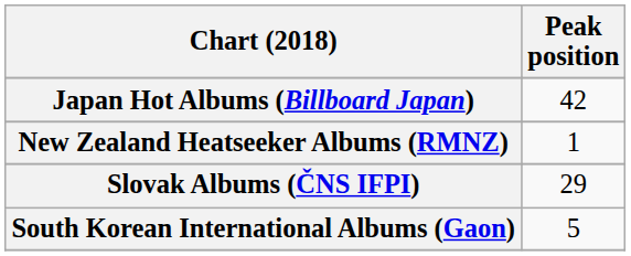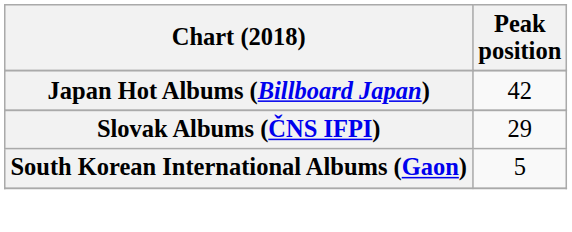 <table class="wikitable sortable plainrowheaders" style="text-align:center">
 <tr>
 <th scope="col">Chart (2018)</th>
 <th scope="col">Peak<br> position</th>
 </tr>
 <tr>
 </tr>
 <tr>
 </tr>
 <tr>
 </tr>
 <tr>
 </tr>
 <tr>
 </tr>
 <tr>
 </tr>
 <tr>
 </tr>
 <tr>
 </tr>
 <tr>
 </tr>
 <tr>
 </tr>
 <tr>
 <th scope="row">Japan Hot Albums (<em><a href='#'>Billboard Japan</a></em>)</th>
 <td>42</td>
 </tr>
 <tr>
 </tr>
 <tr>
-<th scope="row">New Zealand Heatseeker Albums (<a href='#'>RMNZ</a>)</th>
-<td>1</td>
-</tr>
-<tr>
 </tr>
 <tr>
 </tr>
 <tr>
 <th scope="row">Slovak Albums (<a href='#'>ČNS IFPI</a>)</th>
 <td>29</td>
 </tr>
 <tr>
 <th scope="row">South Korean International Albums (<a href='#'>Gaon</a>)</th>
 <td>5</td>
 </tr>
 <tr>
 </tr>
 <tr>
 </tr>
 <tr>
 </tr>
 <tr>
 </tr>
 </table>
